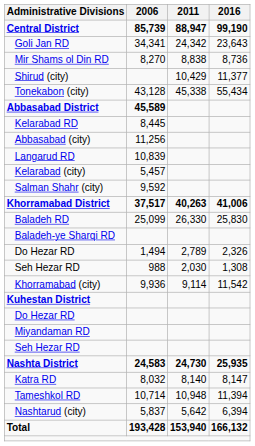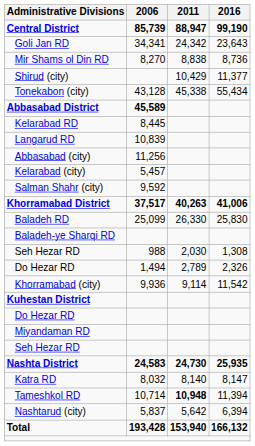 <table class="wikitable">
 <tr>
 <th>Administrative Divisions</th>
 <th>2006</th>
 <th>2011</th>
 <th>2016</th>
 </tr>
 <tr>
 <td><strong><a href='#'>Central District</a></strong></td>
 <td style="text-align: right;"><strong>85,739</strong></td>
 <td style="text-align: right;"><strong>88,947</strong></td>
 <td style="text-align: right;"><strong>99,190</strong></td>
 </tr>
 <tr>
 <td style="padding-left: 1em;"><a href='#'>Goli Jan RD</a></td>
 <td style="text-align: right;">34,341</td>
 <td style="text-align: right;">24,342</td>
 <td style="text-align: right;">23,643</td>
 </tr>
 <tr>
 <td style="padding-left: 1em;"><a href='#'>Mir Shams ol Din RD</a></td>
 <td style="text-align: right;">8,270</td>
 <td style="text-align: right;">8,838</td>
 <td style="text-align: right;">8,736</td>
 </tr>
 <tr>
 <td style="padding-left: 1em;"><a href='#'>Shirud</a> (city)</td>
 <td style="text-align: right;"></td>
 <td style="text-align: right;">10,429</td>
 <td style="text-align: right;">11,377</td>
 </tr>
 <tr>
 <td style="padding-left: 1em;"><a href='#'>Tonekabon</a> (city)</td>
 <td style="text-align: right;">43,128</td>
 <td style="text-align: right;">45,338</td>
 <td style="text-align: right;">55,434</td>
 </tr>
 <tr>
 <td><strong><a href='#'>Abbasabad District</a></strong></td>
 <td style="text-align: right;"><strong>45,589</strong></td>
 <td style="text-align: right;"></td>
 <td style="text-align: right;"></td>
 </tr>
 <tr>
 <td style="padding-left: 1em;"><a href='#'>Kelarabad RD</a></td>
 <td style="text-align: right;">8,445</td>
 <td style="text-align: right;"></td>
 <td style="text-align: right;"></td>
 </tr>
 <tr>
-<td style="padding-left: 1em;"><a href='#'>Abbasabad</a> (city)</td>
-<td style="text-align: right;">11,256</td>
+<td style="padding-left: 1em;"><a href='#'>Langarud RD</a></td>
+<td style="text-align: right;">10,839</td>
 <td style="text-align: right;"></td>
 <td style="text-align: right;"></td>
 </tr>
 <tr>
-<td style="padding-left: 1em;"><a href='#'>Langarud RD</a></td>
-<td style="text-align: right;">10,839</td>
+<td style="padding-left: 1em;"><a href='#'>Abbasabad</a> (city)</td>
+<td style="text-align: right;">11,256</td>
 <td style="text-align: right;"></td>
 <td style="text-align: right;"></td>
 </tr>
 <tr>
 <td style="padding-left: 1em;"><a href='#'>Kelarabad</a> (city)</td>
 <td style="text-align: right;">5,457</td>
 <td style="text-align: right;"></td>
 <td style="text-align: right;"></td>
 </tr>
 <tr>
 <td style="padding-left: 1em;"><a href='#'>Salman Shahr</a> (city)</td>
 <td style="text-align: right;">9,592</td>
 <td style="text-align: right;"></td>
 <td style="text-align: right;"></td>
 </tr>
 <tr>
 <td><strong><a href='#'>Khorramabad District</a></strong></td>
 <td style="text-align: right;"><strong>37,517</strong></td>
 <td style="text-align: right;"><strong>40,263</strong></td>
 <td style="text-align: right;"><strong>41,006</strong></td>
 </tr>
 <tr>
 <td style="padding-left: 1em;"><a href='#'>Baladeh RD</a></td>
 <td style="text-align: right;">25,099</td>
 <td style="text-align: right;">26,330</td>
 <td style="text-align: right;">25,830</td>
 </tr>
 <tr>
 <td style="padding-left: 1em;"><a href='#'>Baladeh-ye Sharqi RD</a></td>
 <td style="text-align: right;"></td>
 <td style="text-align: right;"></td>
 <td style="text-align: right;"></td>
 </tr>
 <tr>
+<td style="padding-left: 1em;">Seh Hezar RD</td>
+<td style="text-align: right;">988</td>
+<td style="text-align: right;">2,030</td>
+<td style="text-align: right;">1,308</td>
+</tr>
+<tr>
 <td style="padding-left: 1em;">Do Hezar RD</td>
 <td style="text-align: right;">1,494</td>
 <td style="text-align: right;">2,789</td>
 <td style="text-align: right;">2,326</td>
-</tr>
-<tr>
-<td style="padding-left: 1em;">Seh Hezar RD</td>
-<td style="text-align: right;">988</td>
-<td style="text-align: right;">2,030</td>
-<td style="text-align: right;">1,308</td>
 </tr>
 <tr>
 <td style="padding-left: 1em;"><a href='#'>Khorramabad</a> (city)</td>
 <td style="text-align: right;">9,936</td>
 <td style="text-align: right;">9,114</td>
 <td style="text-align: right;">11,542</td>
 </tr>
 <tr>
 <td><strong><a href='#'>Kuhestan District</a></strong></td>
 <td style="text-align: right;"></td>
 <td style="text-align: right;"></td>
 <td style="text-align: right;"></td>
 </tr>
 <tr>
 <td style="padding-left: 1em;"><a href='#'>Do Hezar RD</a></td>
 <td style="text-align: right;"></td>
 <td style="text-align: right;"></td>
 <td style="text-align: right;"></td>
 </tr>
 <tr>
 <td style="padding-left: 1em;"><a href='#'>Miyandaman RD</a></td>
 <td style="text-align: right;"></td>
 <td style="text-align: right;"></td>
 <td style="text-align: right;"></td>
 </tr>
 <tr>
 <td style="padding-left: 1em;"><a href='#'>Seh Hezar RD</a></td>
 <td style="text-align: right;"></td>
 <td style="text-align: right;"></td>
 <td style="text-align: right;"></td>
 </tr>
 <tr>
 <td><strong><a href='#'>Nashta District</a></strong></td>
 <td style="text-align: right;"><strong>24,583</strong></td>
 <td style="text-align: right;"><strong>24,730</strong></td>
 <td style="text-align: right;"><strong>25,935</strong></td>
 </tr>
 <tr>
 <td style="padding-left: 1em;"><a href='#'>Katra RD</a></td>
 <td style="text-align: right;">8,032</td>
 <td style="text-align: right;">8,140</td>
 <td style="text-align: right;">8,147</td>
 </tr>
 <tr>
 <td style="padding-left: 1em;"><a href='#'>Tameshkol RD</a></td>
 <td style="text-align: right;">10,714</td>
-<td style="text-align: right;">10,948</td>
+<td style="text-align: right;"><strong>10,948</strong></td>
 <td style="text-align: right;">11,394</td>
 </tr>
 <tr>
 <td style="padding-left: 1em;"><a href='#'>Nashtarud</a> (city)</td>
 <td style="text-align: right;">5,837</td>
 <td style="text-align: right;">5,642</td>
 <td style="text-align: right;">6,394</td>
 </tr>
 <tr>
 <td><strong>Total</strong></td>
 <td style="text-align: right;"><strong>193,428</strong></td>
 <td style="text-align: right;"><strong>153,940</strong></td>
 <td style="text-align: right;"><strong>166,132</strong></td>
 </tr>
 <tr>
 <td colspan=4></td>
 </tr>
 </table>
